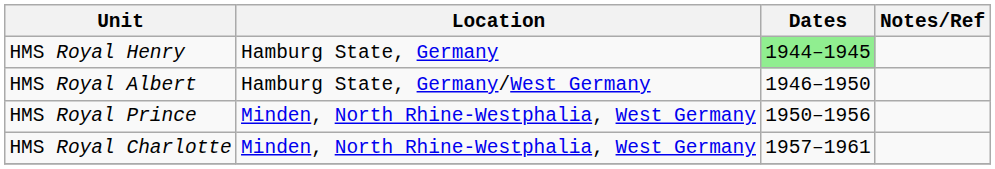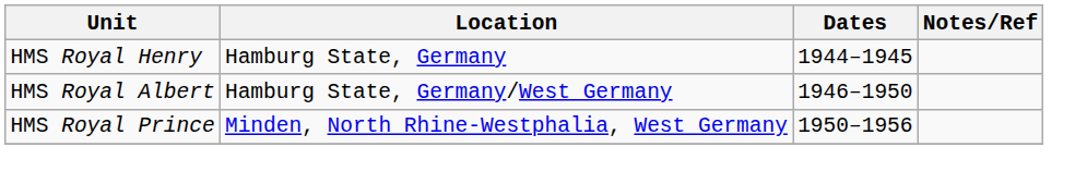 <table class="wikitable">
 <tr>
 <th>Unit</th>
 <th>Location</th>
 <th>Dates</th>
 <th>Notes/Ref</th>
 </tr>
 <tr>
 <td>HMS <em>Royal Henry</em></td>
 <td>Hamburg State, <a href='#'>Germany</a></td>
-<td style="background: lightgreen;">1944–1945</td>
+<td>1944–1945</td>
 <td></td>
 </tr>
 <tr>
 <td>HMS <em>Royal Albert</em></td>
 <td>Hamburg State, <a href='#'>Germany</a>/<a href='#'>West Germany</a></td>
 <td>1946–1950</td>
 <td></td>
 </tr>
 <tr>
 <td>HMS <em>Royal Prince</em></td>
 <td><a href='#'>Minden</a>, <a href='#'>North Rhine-Westphalia</a>, <a href='#'>West Germany</a></td>
 <td>1950–1956</td>
 <td><br></td>
 </tr>
 <tr>
-<td>HMS <em>Royal Charlotte</em></td>
-<td><a href='#'>Minden</a>, <a href='#'>North Rhine-Westphalia</a>, <a href='#'>West Germany</a></td>
-<td>1957–1961</td>
-<td><br></td>
-</tr>
-<tr>
 </tr>
 </table>
